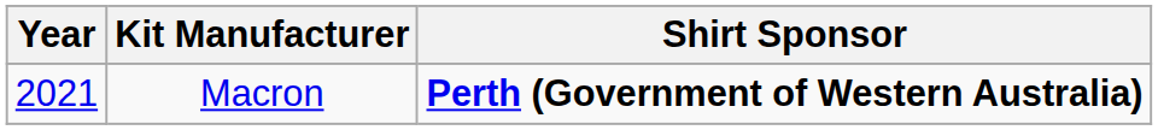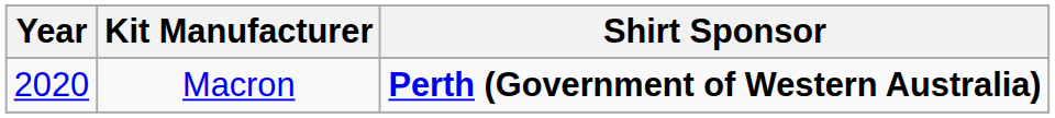 <table class="wikitable" style=text-align:center;margin-left:1em;">
 <tr>
 <th>Year</th>
 <th>Kit Manufacturer</th>
 <th>Shirt Sponsor</th>
 </tr>
 <tr>
-<td><a href='#'>2021</a></td>
+<td><a href='#'>2020</a></td>
 <td><a href='#'>Macron</a></td>
 <td><strong><a href='#'>Perth</a> (Government of Western Australia) </strong></td>
 </tr>
 </table>
